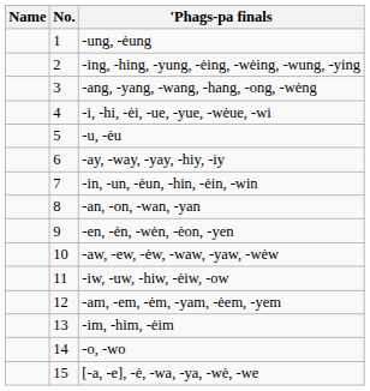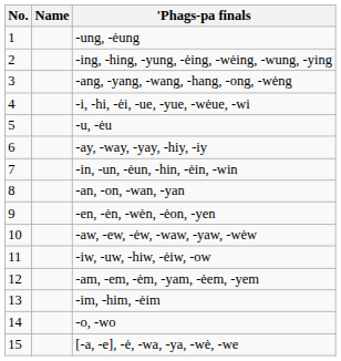 <table class="wikitable">
 <tr>
+<th>No.</th>
 <th>Name</th>
-<th>No.</th>
 <th>'Phags-pa finals</th>
 </tr>
 <tr>
+<td>1</td>
 <td> </td>
-<td>1</td>
 <td>-ung, -ėung</td>
 </tr>
 <tr>
+<td>2</td>
 <td> </td>
-<td>2</td>
 <td>-ing, -hing, -yung, -ėing, -wėing, -wung, -ying</td>
 </tr>
 <tr>
+<td>3</td>
 <td> </td>
-<td>3</td>
 <td>-ang, -yang, -wang, -hang, -ong, -wėng</td>
 </tr>
 <tr>
+<td>4</td>
 <td> </td>
-<td>4</td>
 <td>-i, -hi, -ėi, -ue, -yue, -wėue, -wi</td>
 </tr>
 <tr>
+<td>5</td>
 <td> </td>
-<td>5</td>
 <td>-u, -ėu</td>
 </tr>
 <tr>
+<td>6</td>
 <td> </td>
-<td>6</td>
 <td>-ay, -way, -yay, -hiy, -iy</td>
 </tr>
 <tr>
+<td>7</td>
 <td> </td>
-<td>7</td>
 <td>-in, -un, -ėun, -hin, -ėin, -win</td>
 </tr>
 <tr>
+<td>8</td>
 <td> </td>
-<td>8</td>
 <td>-an, -on, -wan, -yan</td>
 </tr>
 <tr>
+<td>9</td>
 <td> </td>
-<td>9</td>
 <td>-en, -ėn, -wėn, -ėon, -yen</td>
 </tr>
 <tr>
+<td>10</td>
 <td> </td>
-<td>10</td>
 <td>-aw, -ew, -ėw, -waw, -yaw, -wėw</td>
 </tr>
 <tr>
+<td>11</td>
 <td> </td>
-<td>11</td>
 <td>-iw, -uw, -hiw, -ėiw, -ow</td>
 </tr>
 <tr>
+<td>12</td>
 <td> </td>
-<td>12</td>
 <td>-am, -em, -ėm, -yam, -ėem, -yem</td>
 </tr>
 <tr>
+<td>13</td>
 <td> </td>
-<td>13</td>
 <td>-im, -him, -ėim</td>
 </tr>
 <tr>
+<td>14</td>
 <td> </td>
-<td>14</td>
 <td>-o, -wo</td>
 </tr>
 <tr>
+<td>15</td>
 <td> </td>
-<td>15</td>
 <td>[-a, -e], -ė, -wa, -ya, -wė, -we</td>
 </tr>
 </table>
